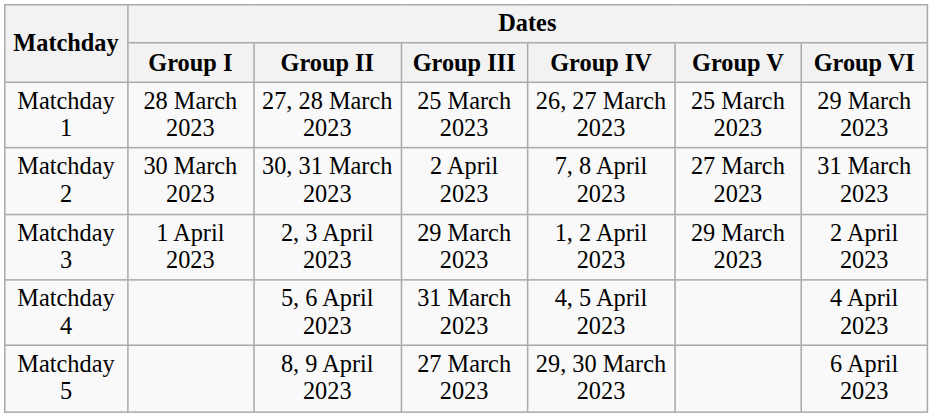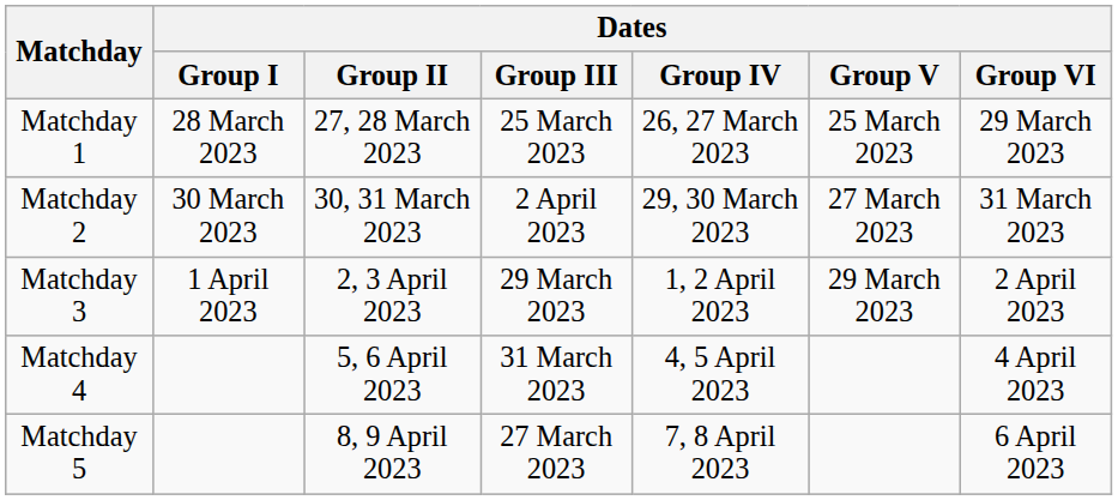 <table class="wikitable" style="text-align:center">
 <tr>
 <th rowspan="2">Matchday</th>
 <th colspan="6">Dates</th>
 </tr>
 <tr>
 <th>Group I</th>
 <th>Group II</th>
 <th>Group III</th>
 <th>Group IV</th>
 <th>Group V</th>
 <th>Group VI</th>
 </tr>
 <tr>
 <td>Matchday 1</td>
 <td>28 March 2023</td>
 <td>27, 28 March 2023</td>
 <td>25 March 2023</td>
 <td>26, 27 March 2023</td>
 <td>25 March 2023</td>
 <td>29 March 2023</td>
 </tr>
 <tr>
 <td>Matchday 2</td>
 <td>30 March 2023</td>
 <td>30, 31 March 2023</td>
 <td>2 April 2023</td>
-<td>7, 8 April 2023</td>
+<td>29, 30 March 2023</td>
 <td>27 March 2023</td>
 <td>31 March 2023</td>
 </tr>
 <tr>
 <td>Matchday 3</td>
 <td>1 April 2023</td>
 <td>2, 3 April 2023</td>
 <td>29 March 2023</td>
 <td>1, 2 April 2023</td>
 <td>29 March 2023</td>
 <td>2 April 2023</td>
 </tr>
 <tr>
 <td>Matchday 4</td>
 <td></td>
 <td>5, 6 April 2023</td>
 <td>31 March 2023</td>
 <td>4, 5 April 2023</td>
 <td></td>
 <td>4 April 2023</td>
 </tr>
 <tr>
 <td>Matchday 5</td>
 <td></td>
 <td>8, 9 April 2023</td>
 <td>27 March 2023</td>
-<td>29, 30 March 2023</td>
+<td>7, 8 April 2023</td>
 <td></td>
 <td>6 April 2023</td>
 </tr>
 </table>
